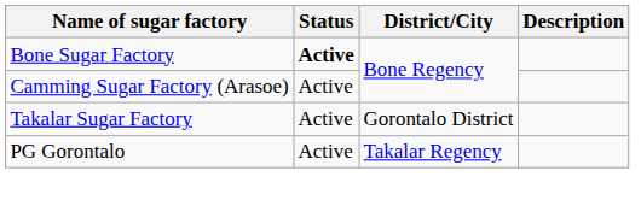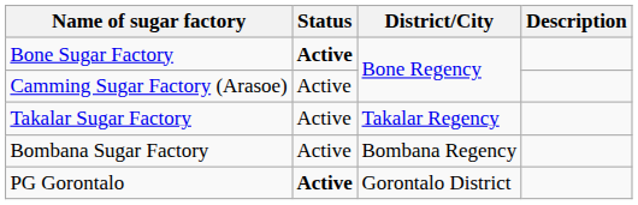 <table class="wikitable">
 <tr>
 <th>Name of sugar factory</th>
 <th>Status</th>
 <th>District/City</th>
 <th>Description</th>
 </tr>
 <tr>
 <td><a href='#'>Bone Sugar Factory</a></td>
 <td><strong>Active</strong></td>
 <td rowspan="2"><a href='#'>Bone Regency</a></td>
 <td></td>
 </tr>
 <tr>
 <td><a href='#'>Camming Sugar Factory</a> (Arasoe)</td>
 <td>Active</td>
 <td></td>
 </tr>
 <tr>
 <td><a href='#'>Takalar Sugar Factory</a></td>
 <td>Active</td>
-<td>Gorontalo District</td>
+<td><a href='#'>Takalar Regency</a></td>
+<td></td>
+</tr>
+<tr>
+<td>Bombana Sugar Factory</td>
+<td>Active</td>
+<td>Bombana Regency</td>
 <td></td>
 </tr>
 <tr>
 <td>PG Gorontalo</td>
-<td>Active</td>
-<td><a href='#'>Takalar Regency</a></td>
+<td><strong>Active</strong></td>
+<td>Gorontalo District</td>
 <td></td>
 </tr>
 </table>
